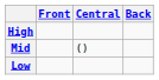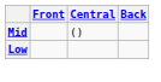 <table class="wikitable">
 <tr>
 <th></th>
 <th><a href='#'>Front</a></th>
 <th><a href='#'>Central</a></th>
 <th><a href='#'>Back</a></th>
-</tr>
-<tr>
-<th><a href='#'>High</a></th>
-<td></td>
-<td></td>
-<td></td>
 </tr>
 <tr>
 <th><a href='#'>Mid</a></th>
 <td></td>
 <td>()</td>
 <td></td>
 </tr>
 <tr>
 <th><a href='#'>Low</a></th>
 <td></td>
 <td></td>
 <td></td>
 </tr>
 </table>
